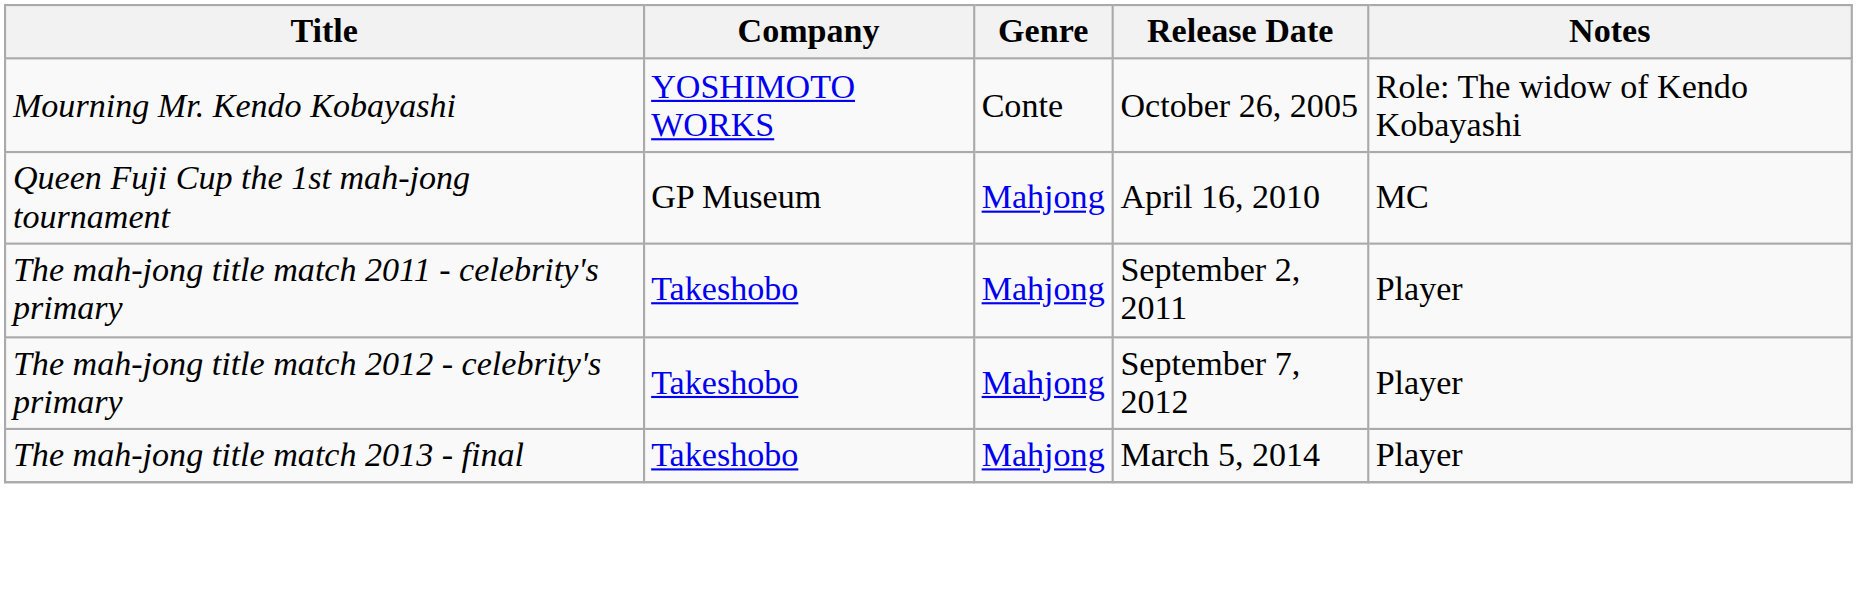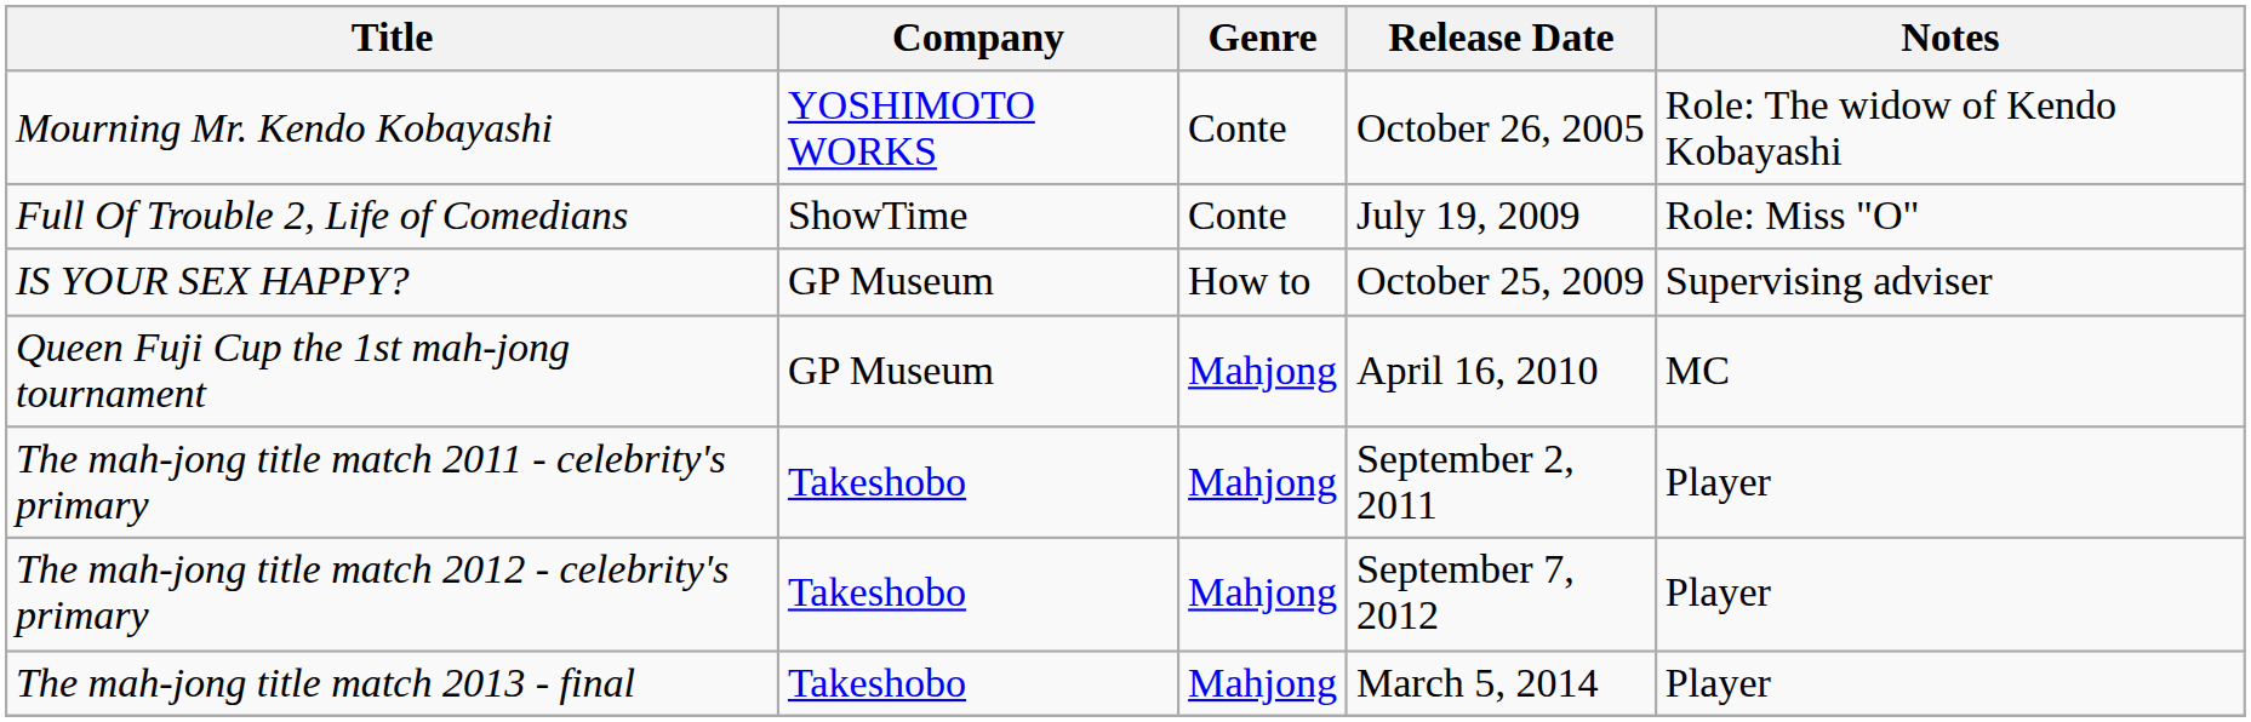 <table class="wikitable sortable">
 <tr>
 <th>Title</th>
 <th>Company</th>
 <th>Genre</th>
 <th>Release Date</th>
 <th>Notes</th>
 </tr>
 <tr>
 <td><em>Mourning Mr. Kendo Kobayashi</em><br></td>
 <td><a href='#'>YOSHIMOTO WORKS</a></td>
 <td>Conte</td>
 <td>October 26, 2005</td>
 <td>Role: The widow of Kendo Kobayashi</td>
+</tr>
+<tr>
+<td><em>Full Of Trouble 2, Life of Comedians</em><br></td>
+<td>ShowTime</td>
+<td>Conte</td>
+<td>July 19, 2009</td>
+<td>Role: Miss "O"</td>
+</tr>
+<tr>
+<td><em>IS YOUR SEX HAPPY?</em><br></td>
+<td>GP Museum</td>
+<td>How to</td>
+<td>October 25, 2009</td>
+<td>Supervising adviser</td>
 </tr>
 <tr>
 <td><em>Queen Fuji Cup the 1st mah-jong tournament</em><br></td>
 <td>GP Museum</td>
 <td><a href='#'>Mahjong</a></td>
 <td>April 16, 2010</td>
 <td>MC</td>
 </tr>
 <tr>
 <td><em>The mah-jong title match 2011 - celebrity's primary</em><br></td>
 <td><a href='#'>Takeshobo</a></td>
 <td><a href='#'>Mahjong</a></td>
 <td>September 2, 2011</td>
 <td>Player</td>
 </tr>
 <tr>
 <td><em>The mah-jong title match 2012 - celebrity's primary</em><br></td>
 <td><a href='#'>Takeshobo</a></td>
 <td><a href='#'>Mahjong</a></td>
 <td>September 7, 2012</td>
 <td>Player</td>
 </tr>
 <tr>
 <td><em>The mah-jong title match 2013 - final</em><br></td>
 <td><a href='#'>Takeshobo</a></td>
 <td><a href='#'>Mahjong</a></td>
 <td>March 5, 2014</td>
 <td>Player</td>
 </tr>
 <tr>
 </tr>
 </table>
